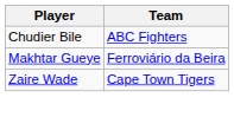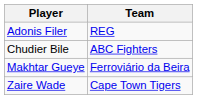 <table class="wikitable">
 <tr>
 <th>Player</th>
 <th>Team</th>
+</tr>
+<tr>
+<td><a href='#'>Adonis Filer</a></td>
+<td><a href='#'>REG</a></td>
 </tr>
 <tr>
 <td>Chudier Bile</td>
 <td><a href='#'>ABC Fighters</a></td>
 </tr>
 <tr>
 <td><a href='#'>Makhtar Gueye</a></td>
 <td><a href='#'>Ferroviário da Beira</a></td>
 </tr>
 <tr>
 <td><a href='#'>Zaire Wade</a></td>
 <td><a href='#'>Cape Town Tigers</a></td>
 </tr>
 </table>
